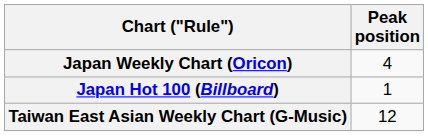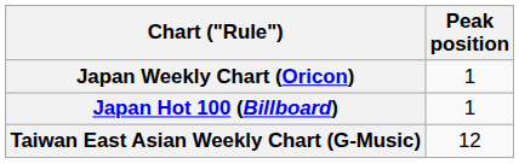 <table class="wikitable plainrowheaders">
 <tr>
 <th>Chart ("Rule")</th>
 <th>Peak<br>position</th>
 </tr>
 <tr>
 <th scope="row">Japan Weekly Chart (<a href='#'>Oricon</a>)</th>
-<td style="text-align:center;">4</td>
+<td style="text-align:center;">1</td>
 </tr>
 <tr>
 <th scope="row"><a href='#'>Japan Hot 100</a> (<em><a href='#'>Billboard</a></em>)</th>
 <td style="text-align:center;">1</td>
 </tr>
 <tr>
 <th scope="row">Taiwan East Asian Weekly Chart (G-Music)</th>
 <td style="text-align:center;">12</td>
 </tr>
 <tr>
 </tr>
 </table>
